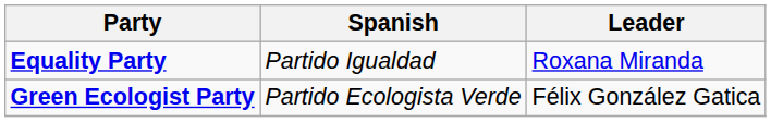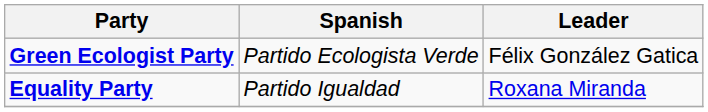 <table class="wikitable" style="font-size:100%">
 <tr>
 <th>Party</th>
 <th>Spanish</th>
 <th>Leader</th>
 </tr>
 <tr>
+<td> <strong><a href='#'>Green Ecologist Party</a></strong></td>
+<td><em>Partido Ecologista Verde</em></td>
+<td>Félix González Gatica</td>
+</tr>
+<tr>
 <td> <strong><a href='#'>Equality Party</a></strong></td>
 <td><em>Partido Igualdad</em></td>
 <td><a href='#'>Roxana Miranda</a></td>
 </tr>
 <tr>
-<td> <strong><a href='#'>Green Ecologist Party</a></strong></td>
-<td><em>Partido Ecologista Verde</em></td>
-<td>Félix González Gatica</td>
-</tr>
-<tr>
 </tr>
 </table>
